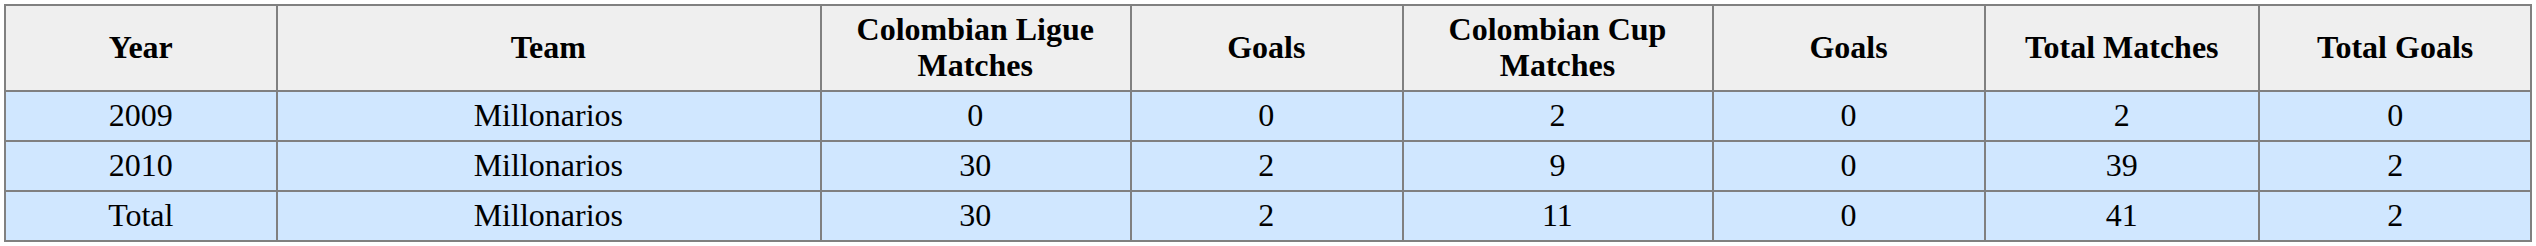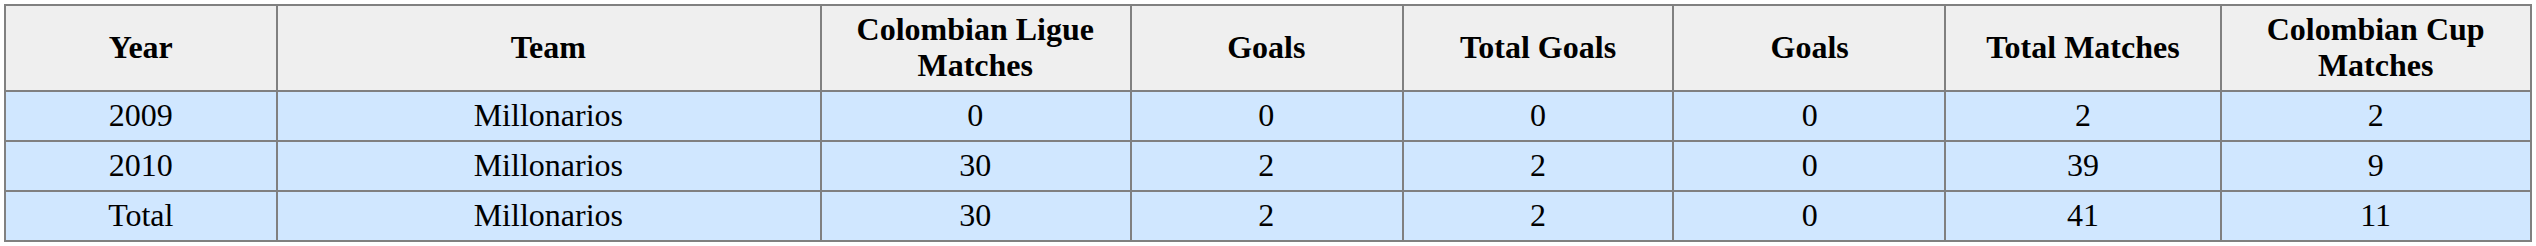 <table cellpadding=3 cellspacing=0 width=100% width=40% border=1 style="border-collapse:collapse"|>
 <tr align=center>
 <th bgcolor=#efefef width=5%>Year</th>
 <th bgcolor=#efefef width=10%>Team</th>
 <th bgcolor=#efefef width=5%>Colombian Ligue Matches</th>
 <th bgcolor=#efefef width=5%>Goals</th>
-<th bgcolor=#efefef width=5%>Colombian Cup Matches</th>
+<th bgcolor=#efefef width=5%>Total Goals</th>
 <th bgcolor=#efefef width=5%>Goals</th>
 <th bgcolor=#efefef width=5%>Total Matches</th>
-<th bgcolor=#efefef width=5%>Total Goals</th>
+<th bgcolor=#efefef width=5%>Colombian Cup Matches</th>
 </tr>
 <tr align=center bgcolor=#DOE7FF>
 <td>2009</td>
 <td>Millonarios</td>
 <td>0</td>
 <td>0</td>
-<td>2</td>
+<td>0</td>
 <td>0</td>
 <td>2</td>
-<td>0</td>
+<td>2</td>
 </tr>
 <tr align=center bgcolor=#DOE7FF>
 <td>2010</td>
 <td>Millonarios</td>
 <td>30</td>
 <td>2</td>
-<td>9</td>
+<td>2</td>
 <td>0</td>
 <td>39</td>
-<td>2</td>
+<td>9</td>
 </tr>
 <tr align=center bgcolor=#DOE7FF>
 <td>Total</td>
 <td>Millonarios</td>
 <td>30</td>
 <td>2</td>
-<td>11</td>
+<td>2</td>
 <td>0</td>
 <td>41</td>
-<td>2</td>
+<td>11</td>
 </tr>
 </table>
